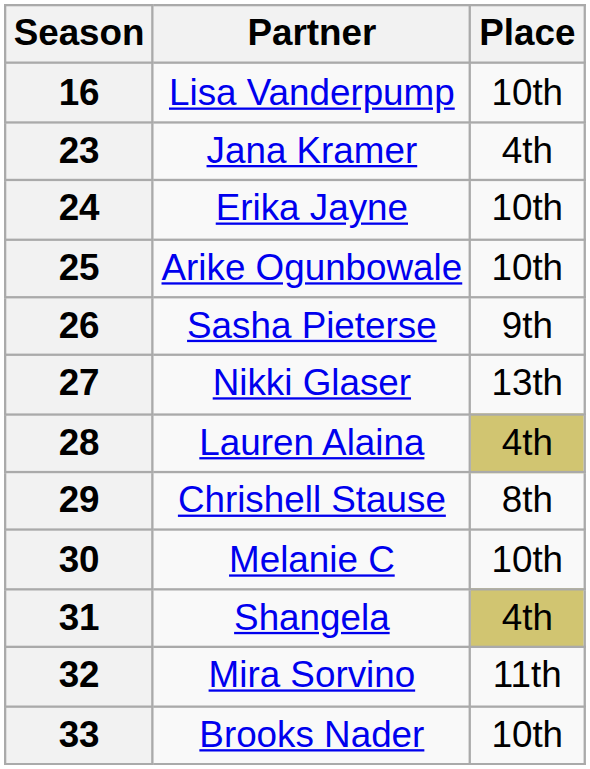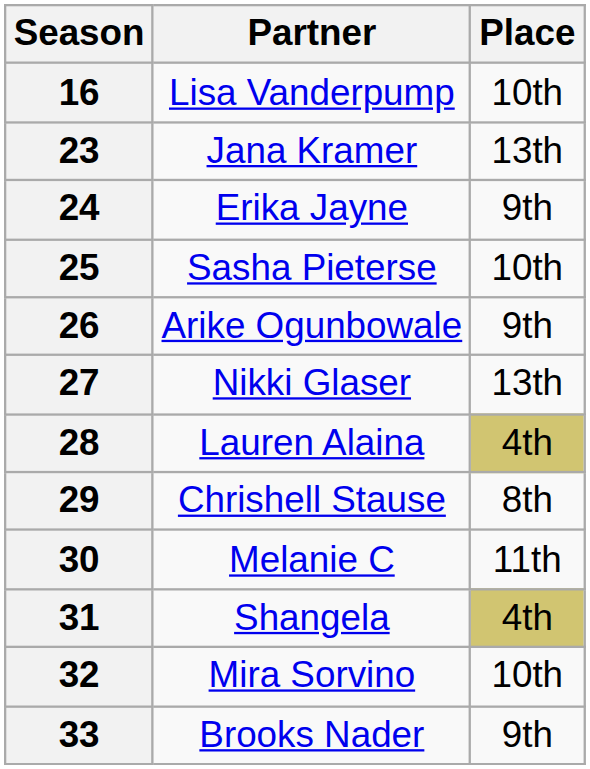 <table class="wikitable unsortable" style="text-align:center">
 <tr>
 <th scope="col">Season</th>
 <th scope="col">Partner</th>
 <th scope="col">Place</th>
 </tr>
 <tr>
 <th scope="row">16</th>
 <td><a href='#'>Lisa Vanderpump</a></td>
 <td>10th</td>
 </tr>
 <tr>
 <th scope="row">23</th>
 <td><a href='#'>Jana Kramer</a></td>
-<td>4th</td>
+<td>13th</td>
 </tr>
 <tr>
 <th scope="row">24</th>
 <td><a href='#'>Erika Jayne</a></td>
-<td>10th</td>
+<td>9th</td>
 </tr>
 <tr>
 <th scope="row">25</th>
-<td><a href='#'>Arike Ogunbowale</a></td>
+<td><a href='#'>Sasha Pieterse</a></td>
 <td>10th</td>
 </tr>
 <tr>
 <th scope="row">26</th>
-<td><a href='#'>Sasha Pieterse</a></td>
+<td><a href='#'>Arike Ogunbowale</a></td>
 <td>9th</td>
 </tr>
 <tr>
 <th scope="row">27</th>
 <td><a href='#'>Nikki Glaser</a></td>
 <td>13th</td>
 </tr>
 <tr>
 <th scope="row">28</th>
 <td><a href='#'>Lauren Alaina</a></td>
 <td bgcolor="d1c571">4th</td>
 </tr>
 <tr>
 <th scope="row">29</th>
 <td><a href='#'>Chrishell Stause</a></td>
 <td>8th</td>
 </tr>
 <tr>
 <th scope="row">30</th>
 <td><a href='#'>Melanie C</a></td>
-<td>10th</td>
+<td>11th</td>
 </tr>
 <tr>
 <th scope="row">31</th>
 <td><a href='#'>Shangela</a></td>
 <td bgcolor="d1c571">4th</td>
 </tr>
 <tr>
 <th scope="row">32</th>
 <td><a href='#'>Mira Sorvino</a></td>
-<td>11th</td>
+<td>10th</td>
 </tr>
 <tr>
 <th scope="row">33</th>
 <td><a href='#'>Brooks Nader</a></td>
-<td>10th</td>
+<td>9th</td>
 </tr>
 </table>
